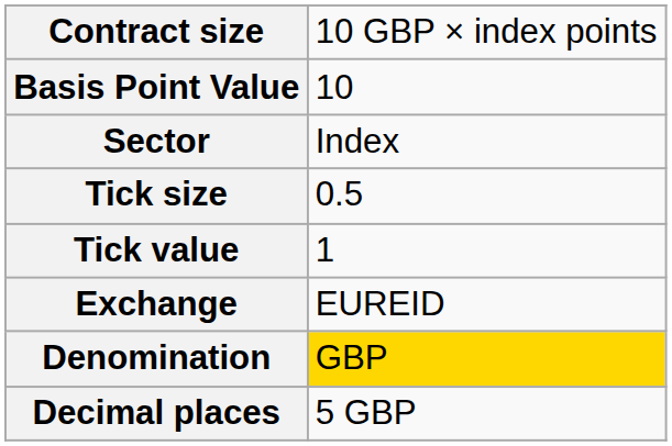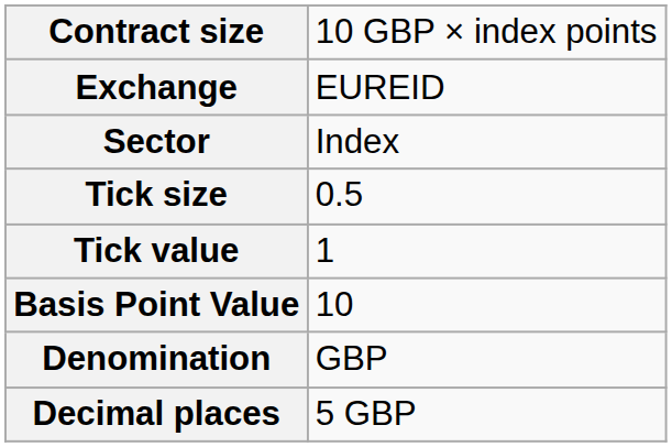 <table class="wikitable">
 <tr>
 <th>Contract size</th>
 <td>10 GBP × index points</td>
 </tr>
 <tr>
-<th>Basis Point Value</th>
-<td>10</td>
+<th>Exchange</th>
+<td>EUREID</td>
 </tr>
 <tr>
 <th>Sector</th>
 <td>Index</td>
 </tr>
 <tr>
 <th>Tick size</th>
 <td>0.5</td>
 </tr>
 <tr>
 <th>Tick value</th>
 <td>1</td>
 </tr>
 <tr>
-<th>Exchange</th>
-<td>EUREID</td>
+<th>Basis Point Value</th>
+<td>10</td>
 </tr>
 <tr>
 <th>Denomination</th>
-<td style="background: gold;">GBP</td>
+<td>GBP</td>
 </tr>
 <tr>
 <th>Decimal places</th>
 <td>5 GBP</td>
 </tr>
 </table>
